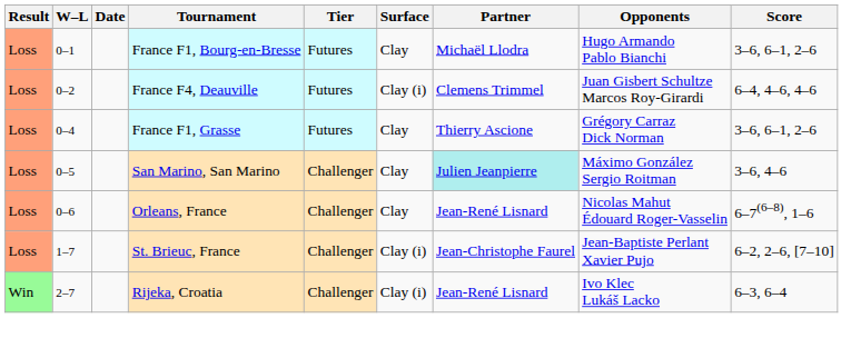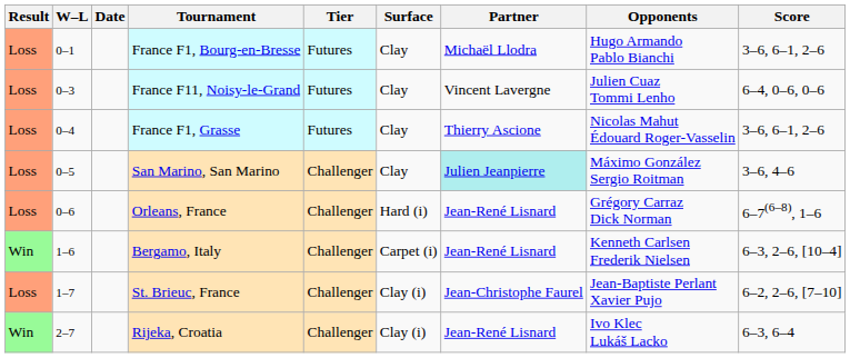 <table class="sortable wikitable">
 <tr>
 <th>Result</th>
 <th class="unsortable">W–L</th>
 <th>Date</th>
 <th>Tournament</th>
 <th>Tier</th>
 <th>Surface</th>
 <th>Partner</th>
 <th>Opponents</th>
 <th class="unsortable">Score</th>
 </tr>
 <tr>
 <td style="background:#ffa07a;">Loss</td>
 <td><small>0–1</small></td>
 <td></td>
 <td style="background:#cffcff">France F1, <a href='#'>Bourg-en-Bresse</a></td>
 <td style="background:#cffcff">Futures</td>
 <td>Clay</td>
 <td> <a href='#'>Michaël Llodra</a></td>
 <td> <a href='#'>Hugo Armando</a><br> <a href='#'>Pablo Bianchi</a></td>
 <td>3–6, 6–1, 2–6</td>
 </tr>
 <tr>
 <td style="background:#ffa07a;">Loss</td>
-<td><small>0–2</small></td>
+<td><small>0–3</small></td>
 <td></td>
-<td style="background:#cffcff">France F4, <a href='#'>Deauville</a></td>
+<td style="background:#cffcff">France F11, <a href='#'>Noisy-le-Grand</a></td>
 <td style="background:#cffcff">Futures</td>
-<td>Clay (i)</td>
-<td> <a href='#'>Clemens Trimmel</a></td>
-<td> <a href='#'>Juan Gisbert Schultze</a><br> Marcos Roy-Girardi</td>
-<td>6–4, 4–6, 4–6</td>
+<td>Clay</td>
+<td> Vincent Lavergne</td>
+<td> <a href='#'>Julien Cuaz</a><br> <a href='#'>Tommi Lenho</a></td>
+<td>6–4, 0–6, 0–6</td>
 </tr>
 <tr>
 <td style="background:#ffa07a;">Loss</td>
 <td><small>0–4</small></td>
 <td></td>
 <td style="background:#cffcff">France F1, <a href='#'>Grasse</a></td>
 <td style="background:#cffcff">Futures</td>
 <td>Clay</td>
 <td> <a href='#'>Thierry Ascione</a></td>
-<td> <a href='#'>Grégory Carraz</a><br> <a href='#'>Dick Norman</a></td>
+<td> <a href='#'>Nicolas Mahut</a><br> <a href='#'>Édouard Roger-Vasselin</a></td>
 <td>3–6, 6–1, 2–6</td>
 </tr>
 <tr>
 <td style="background:#ffa07a;">Loss</td>
 <td><small>0–5</small></td>
 <td></td>
 <td style="background:moccasin"><a href='#'>San Marino</a>, San Marino</td>
 <td style="background:moccasin">Challenger</td>
 <td>Clay</td>
 <td style="background: paleturquoise;"> <a href='#'>Julien Jeanpierre</a></td>
 <td> <a href='#'>Máximo González</a><br> <a href='#'>Sergio Roitman</a></td>
 <td>3–6, 4–6</td>
 </tr>
 <tr>
 <td style="background:#ffa07a;">Loss</td>
 <td><small>0–6</small></td>
 <td></td>
 <td style="background:moccasin"><a href='#'>Orleans</a>, France</td>
 <td style="background:moccasin">Challenger</td>
-<td>Clay</td>
+<td>Hard (i)</td>
 <td> <a href='#'>Jean-René Lisnard</a></td>
-<td> <a href='#'>Nicolas Mahut</a><br> <a href='#'>Édouard Roger-Vasselin</a></td>
+<td> <a href='#'>Grégory Carraz</a><br> <a href='#'>Dick Norman</a></td>
 <td>6–7<sup>(6–8)</sup>, 1–6</td>
+</tr>
+<tr>
+<td style="background:#98fb98;">Win</td>
+<td><small>1–6</small></td>
+<td></td>
+<td style="background:moccasin"><a href='#'>Bergamo</a>, Italy</td>
+<td style="background:moccasin">Challenger</td>
+<td>Carpet (i)</td>
+<td> <a href='#'>Jean-René Lisnard</a></td>
+<td> <a href='#'>Kenneth Carlsen</a><br> <a href='#'>Frederik Nielsen</a></td>
+<td>6–3, 2–6, [10–4]</td>
 </tr>
 <tr>
 <td style="background:#ffa07a;">Loss</td>
 <td><small>1–7</small></td>
 <td></td>
 <td style="background:moccasin"><a href='#'>St. Brieuc</a>, France</td>
 <td style="background:moccasin">Challenger</td>
 <td>Clay (i)</td>
 <td> <a href='#'>Jean-Christophe Faurel</a></td>
 <td> <a href='#'>Jean-Baptiste Perlant</a><br> <a href='#'>Xavier Pujo</a></td>
 <td>6–2, 2–6, [7–10]</td>
 </tr>
 <tr>
 <td style="background:#98fb98;">Win</td>
 <td><small>2–7</small></td>
 <td></td>
 <td style="background:moccasin"><a href='#'>Rijeka</a>, Croatia</td>
 <td style="background:moccasin">Challenger</td>
 <td>Clay (i)</td>
 <td> <a href='#'>Jean-René Lisnard</a></td>
 <td> <a href='#'>Ivo Klec</a><br> <a href='#'>Lukáš Lacko</a></td>
 <td>6–3, 6–4</td>
 </tr>
 </table>
